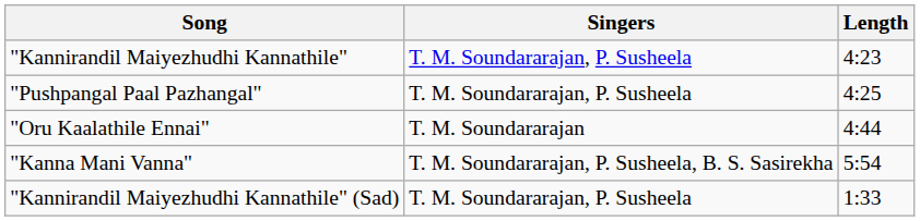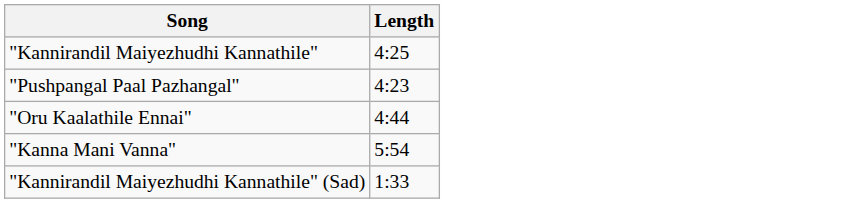 <table class="wikitable" style="font-size:95%;">
 <tr>
 <th>Song</th>
-<th>Singers</th>
 <th>Length</th>
 </tr>
 <tr>
 <td>"Kannirandil Maiyezhudhi Kannathile"</td>
-<td><a href='#'>T. M. Soundararajan</a>, <a href='#'>P. Susheela</a></td>
+<td>4:25</td>
+</tr>
+<tr>
+<td>"Pushpangal Paal Pazhangal"</td>
 <td>4:23</td>
 </tr>
 <tr>
-<td>"Pushpangal Paal Pazhangal"</td>
-<td>T. M. Soundararajan, P. Susheela</td>
-<td>4:25</td>
-</tr>
-<tr>
 <td>"Oru Kaalathile Ennai"</td>
-<td>T. M. Soundararajan</td>
 <td>4:44</td>
 </tr>
 <tr>
 <td>"Kanna Mani Vanna"</td>
-<td>T. M. Soundararajan, P. Susheela, B. S. Sasirekha</td>
 <td>5:54</td>
 </tr>
 <tr>
 <td>"Kannirandil Maiyezhudhi Kannathile" (Sad)</td>
-<td>T. M. Soundararajan, P. Susheela</td>
 <td>1:33</td>
 </tr>
 </table>
